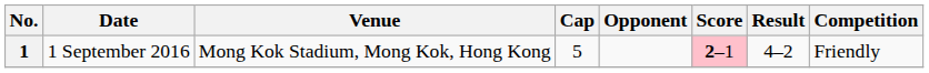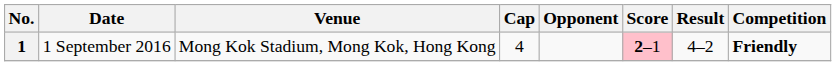 <table class="wikitable sortable plainrowheaders">
 <tr>
 <th scope=col>No.</th>
 <th scope=col data-sort-type=date>Date</th>
 <th scope=col>Venue</th>
 <th scope=col>Cap</th>
 <th scope=col>Opponent</th>
 <th scope=col>Score</th>
 <th scope=col>Result</th>
 <th scope=col>Competition</th>
 </tr>
 <tr>
 <th scope=row>1</th>
 <td>1 September 2016</td>
 <td>Mong Kok Stadium, Mong Kok, Hong Kong</td>
-<td align=center>5</td>
+<td align=center>4</td>
 <td></td>
 <td align=center style="background: pink;"><strong>2</strong>–1</td>
 <td align=center>4–2</td>
-<td>Friendly</td>
+<td><strong>Friendly</strong></td>
 </tr>
 <tr>
 </tr>
 </table>
